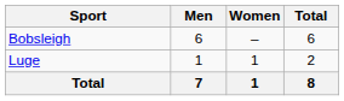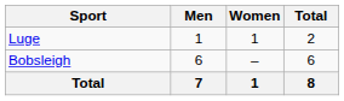 <table class="wikitable sortable" style="text-align:center;">
 <tr>
 <th width=180>Sport</th>
 <th width=55>Men</th>
 <th width=55>Women</th>
 <th width=55>Total</th>
 </tr>
 <tr>
+<td align=left><a href='#'>Luge</a></td>
+<td>1</td>
+<td>1</td>
+<td>2</td>
+</tr>
+<tr>
 <td align=left><a href='#'>Bobsleigh</a></td>
 <td>6</td>
 <td>–</td>
 <td>6</td>
-</tr>
-<tr>
-<td align=left><a href='#'>Luge</a></td>
-<td>1</td>
-<td>1</td>
-<td>2</td>
 </tr>
 <tr>
 <th>Total</th>
 <th>7</th>
 <th>1</th>
 <th>8</th>
 </tr>
 </table>
